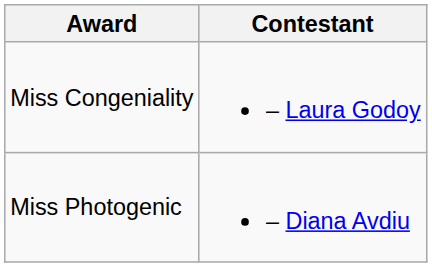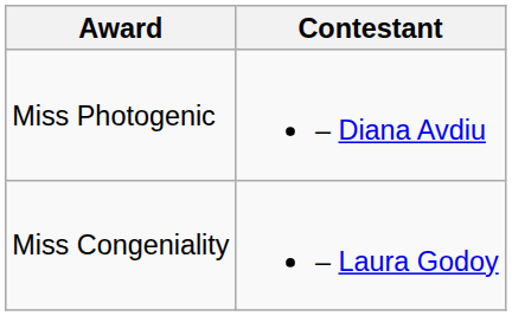 <table class="wikitable sortable" style="font-size:95%;">
 <tr>
 <th>Award</th>
 <th>Contestant</th>
 </tr>
 <tr>
+<td>Miss Photogenic</td>
+<td><br><ul><li> – <a href='#'>Diana Avdiu</a></li></ul></td>
+</tr>
+<tr>
 <td>Miss Congeniality</td>
 <td><br><ul><li> – <a href='#'>Laura Godoy</a></li></ul></td>
 </tr>
-<tr>
-<td>Miss Photogenic</td>
-<td><br><ul><li> – <a href='#'>Diana Avdiu</a></li></ul></td>
-</tr>
 </table>
